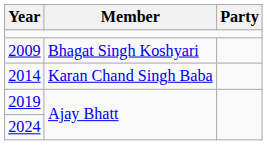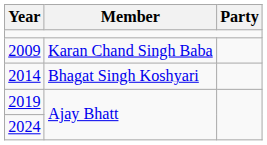 <table class="wikitable">
 <tr>
 <th>Year</th>
 <th>Member</th>
 <th colspan="2">Party</th>
 </tr>
 <tr>
 <td colspan="4"></td>
 </tr>
 <tr>
 <td><a href='#'>2009</a></td>
-<td><a href='#'>Bhagat Singh Koshyari</a></td>
+<td><a href='#'>Karan Chand Singh Baba</a></td>
 <td></td>
 </tr>
 <tr>
 <td><a href='#'>2014</a></td>
-<td><a href='#'>Karan Chand Singh Baba</a></td>
+<td><a href='#'>Bhagat Singh Koshyari</a></td>
 <td></td>
 </tr>
 <tr>
 <td><a href='#'>2019</a></td>
 <td rowspan="2"><a href='#'>Ajay Bhatt</a></td>
 </tr>
 <tr>
 <td><a href='#'>2024</a></td>
 </tr>
 </table>
